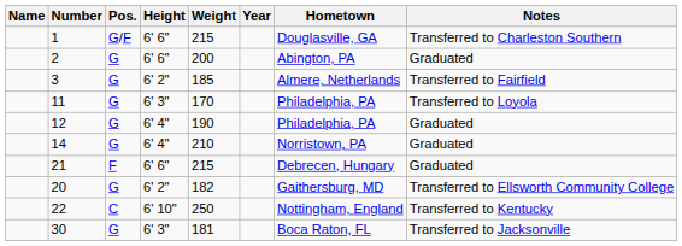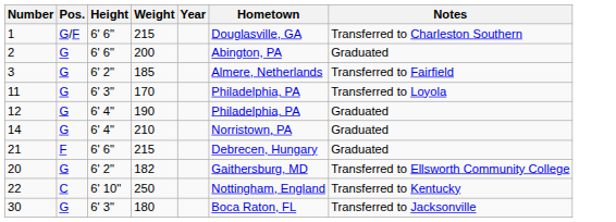 <table class="wikitable sortable" border="1">
 <tr>
-<th>Name</th>
 <th>Number</th>
 <th>Pos.</th>
 <th>Height</th>
 <th>Weight</th>
 <th>Year</th>
 <th>Hometown</th>
 <th class="unsortable">Notes</th>
 </tr>
 <tr>
-<td></td>
 <td>1</td>
 <td><a href='#'>G</a>/<a href='#'>F</a></td>
 <td>6' 6"</td>
 <td>215</td>
 <td></td>
 <td><a href='#'>Douglasville, GA</a></td>
 <td>Transferred to <a href='#'>Charleston Southern</a></td>
 </tr>
 <tr>
-<td></td>
 <td>2</td>
 <td><a href='#'>G</a></td>
 <td>6' 6"</td>
 <td>200</td>
 <td></td>
 <td><a href='#'>Abington, PA</a></td>
 <td>Graduated</td>
 </tr>
 <tr>
-<td></td>
 <td>3</td>
 <td><a href='#'>G</a></td>
 <td>6' 2"</td>
 <td>185</td>
 <td></td>
 <td><a href='#'>Almere, Netherlands</a></td>
 <td>Transferred to <a href='#'>Fairfield</a></td>
 </tr>
 <tr>
-<td></td>
 <td>11</td>
 <td><a href='#'>G</a></td>
 <td>6' 3"</td>
 <td>170</td>
 <td></td>
 <td><a href='#'>Philadelphia, PA</a></td>
 <td>Transferred to <a href='#'>Loyola</a></td>
 </tr>
 <tr>
-<td></td>
 <td>12</td>
 <td><a href='#'>G</a></td>
 <td>6' 4"</td>
 <td>190</td>
 <td></td>
 <td><a href='#'>Philadelphia, PA</a></td>
 <td>Graduated</td>
 </tr>
 <tr>
-<td></td>
 <td>14</td>
 <td><a href='#'>G</a></td>
 <td>6' 4"</td>
 <td>210</td>
 <td></td>
 <td><a href='#'>Norristown, PA</a></td>
 <td>Graduated</td>
 </tr>
 <tr>
-<td></td>
 <td>21</td>
 <td><a href='#'>F</a></td>
 <td>6' 6"</td>
 <td>215</td>
 <td></td>
 <td><a href='#'>Debrecen, Hungary</a></td>
 <td>Graduated</td>
 </tr>
 <tr>
-<td></td>
 <td>20</td>
 <td><a href='#'>G</a></td>
 <td>6' 2"</td>
 <td>182</td>
 <td></td>
 <td><a href='#'>Gaithersburg, MD</a></td>
 <td>Transferred to <a href='#'>Ellsworth Community College</a></td>
 </tr>
 <tr>
-<td></td>
 <td>22</td>
 <td><a href='#'>C</a></td>
 <td>6' 10"</td>
 <td>250</td>
 <td></td>
 <td><a href='#'>Nottingham, England</a></td>
 <td>Transferred to <a href='#'>Kentucky</a></td>
 </tr>
 <tr>
-<td></td>
 <td>30</td>
 <td><a href='#'>G</a></td>
 <td>6' 3"</td>
-<td>181</td>
+<td>180</td>
 <td></td>
 <td><a href='#'>Boca Raton, FL</a></td>
 <td>Transferred to <a href='#'>Jacksonville</a></td>
 </tr>
 </table>
